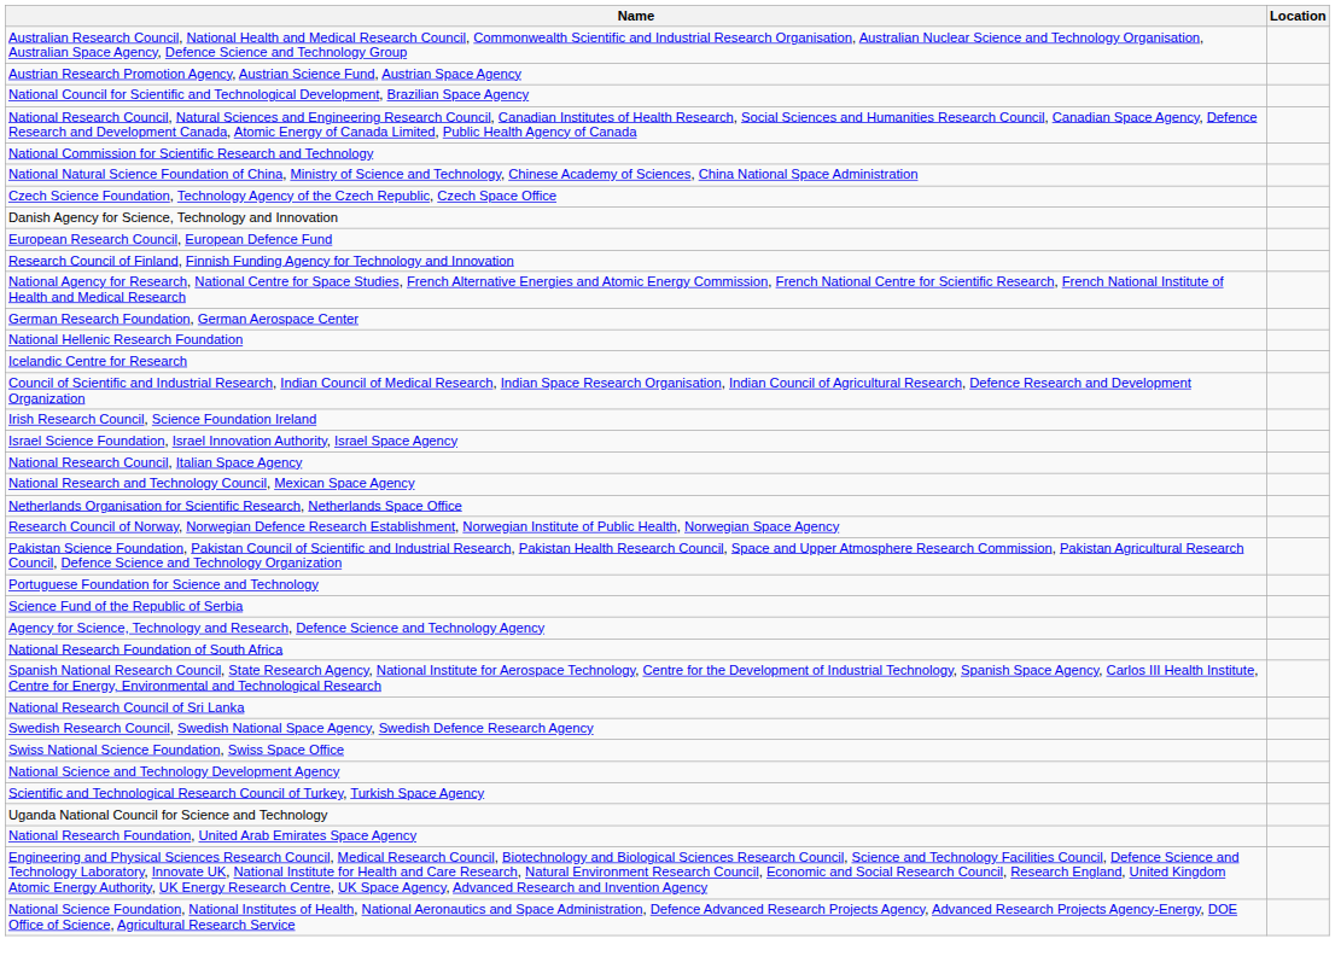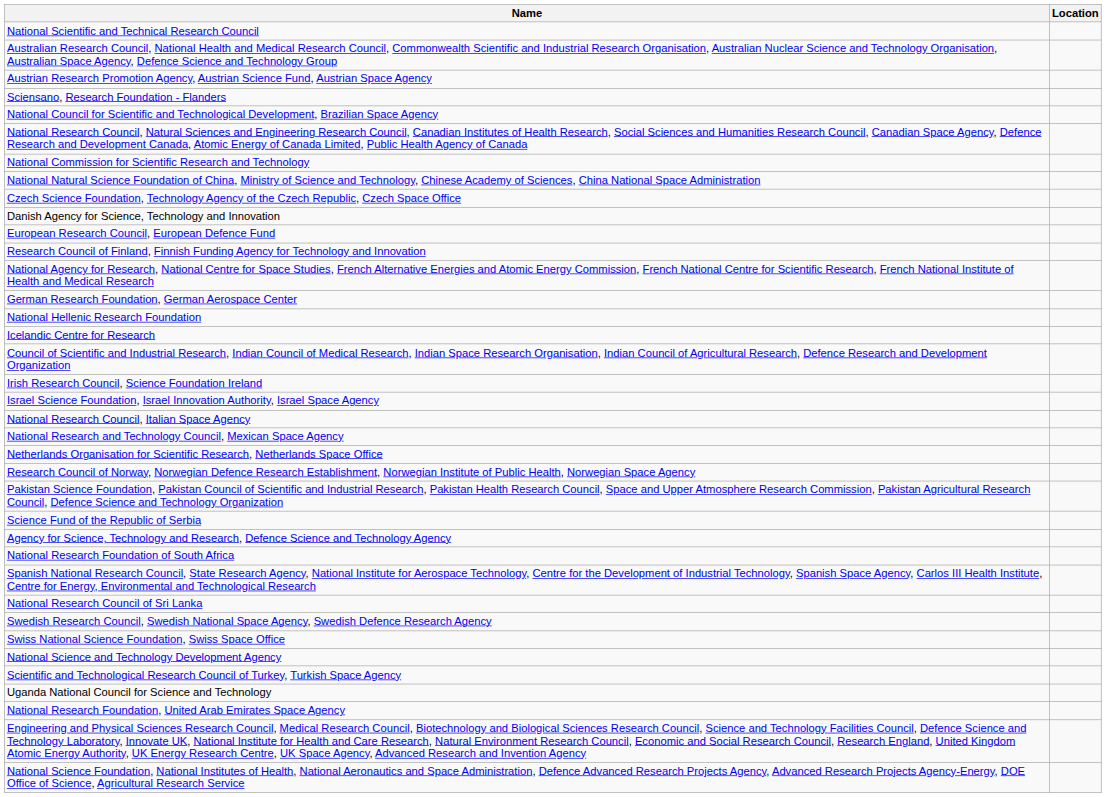 <table class="wikitable sortable">
 <tr>
 <th>Name</th>
 <th>Location</th>
+</tr>
+<tr>
+<td><a href='#'>National Scientific and Technical Research Council</a></td>
+<td></td>
 </tr>
 <tr>
 <td><a href='#'>Australian Research Council</a>, <a href='#'>National Health and Medical Research Council</a>, <a href='#'>Commonwealth Scientific and Industrial Research Organisation</a>, <a href='#'>Australian Nuclear Science and Technology Organisation</a>, <a href='#'>Australian Space Agency</a>, <a href='#'>Defence Science and Technology Group</a></td>
 <td></td>
 </tr>
 <tr>
 <td><a href='#'>Austrian Research Promotion Agency</a>, <a href='#'>Austrian Science Fund</a>, <a href='#'>Austrian Space Agency</a></td>
+<td></td>
+</tr>
+<tr>
+<td><a href='#'>Sciensano</a>, <a href='#'>Research Foundation - Flanders</a></td>
 <td></td>
 </tr>
 <tr>
 <td><a href='#'>National Council for Scientific and Technological Development</a>, <a href='#'>Brazilian Space Agency</a></td>
 <td></td>
 </tr>
 <tr>
 <td><a href='#'>National Research Council</a>, <a href='#'>Natural Sciences and Engineering Research Council</a>, <a href='#'>Canadian Institutes of Health Research</a>, <a href='#'>Social Sciences and Humanities Research Council</a>, <a href='#'>Canadian Space Agency</a>, <a href='#'>Defence Research and Development Canada</a>, <a href='#'>Atomic Energy of Canada Limited</a>, <a href='#'>Public Health Agency of Canada</a></td>
 <td></td>
 </tr>
 <tr>
 <td><a href='#'>National Commission for Scientific Research and Technology</a></td>
 <td></td>
 </tr>
 <tr>
 <td><a href='#'>National Natural Science Foundation of China</a>, <a href='#'>Ministry of Science and Technology</a>, <a href='#'>Chinese Academy of Sciences</a>, <a href='#'>China National Space Administration</a></td>
 <td></td>
 </tr>
 <tr>
 <td><a href='#'>Czech Science Foundation</a>, <a href='#'>Technology Agency of the Czech Republic</a>, <a href='#'>Czech Space Office</a></td>
 <td></td>
 </tr>
 <tr>
 <td>Danish Agency for Science, Technology and Innovation</td>
 <td></td>
 </tr>
 <tr>
 <td><a href='#'>European Research Council</a>, <a href='#'>European Defence Fund</a></td>
 <td></td>
 </tr>
 <tr>
 <td><a href='#'>Research Council of Finland</a>, <a href='#'>Finnish Funding Agency for Technology and Innovation</a></td>
 <td></td>
 </tr>
 <tr>
 <td><a href='#'>National Agency for Research</a>, <a href='#'>National Centre for Space Studies</a>, <a href='#'>French Alternative Energies and Atomic Energy Commission</a>, <a href='#'>French National Centre for Scientific Research</a>, <a href='#'>French National Institute of Health and Medical Research</a></td>
 <td></td>
 </tr>
 <tr>
 <td><a href='#'>German Research Foundation</a>, <a href='#'>German Aerospace Center</a></td>
 <td></td>
 </tr>
 <tr>
 <td><a href='#'>National Hellenic Research Foundation</a></td>
 <td></td>
 </tr>
 <tr>
 <td><a href='#'>Icelandic Centre for Research</a></td>
 <td></td>
 </tr>
 <tr>
 <td><a href='#'>Council of Scientific and Industrial Research</a>, <a href='#'>Indian Council of Medical Research</a>, <a href='#'>Indian Space Research Organisation</a>, <a href='#'>Indian Council of Agricultural Research</a>, <a href='#'>Defence Research and Development Organization</a></td>
 <td></td>
 </tr>
 <tr>
 <td><a href='#'>Irish Research Council</a>, <a href='#'>Science Foundation Ireland</a></td>
 <td></td>
 </tr>
 <tr>
 <td><a href='#'>Israel Science Foundation</a>, <a href='#'>Israel Innovation Authority</a>, <a href='#'>Israel Space Agency</a></td>
 <td></td>
 </tr>
 <tr>
 <td><a href='#'>National Research Council</a>, <a href='#'>Italian Space Agency</a></td>
 <td></td>
 </tr>
 <tr>
 <td><a href='#'>National Research and Technology Council</a>, <a href='#'>Mexican Space Agency</a></td>
 <td></td>
 </tr>
 <tr>
 <td><a href='#'>Netherlands Organisation for Scientific Research</a>, <a href='#'>Netherlands Space Office</a></td>
 <td></td>
 </tr>
 <tr>
 <td><a href='#'>Research Council of Norway</a>, <a href='#'>Norwegian Defence Research Establishment</a>, <a href='#'>Norwegian Institute of Public Health</a>, <a href='#'>Norwegian Space Agency</a></td>
 <td></td>
 </tr>
 <tr>
 <td><a href='#'>Pakistan Science Foundation</a>, <a href='#'>Pakistan Council of Scientific and Industrial Research</a>, <a href='#'>Pakistan Health Research Council</a>, <a href='#'>Space and Upper Atmosphere Research Commission</a>, <a href='#'>Pakistan Agricultural Research Council</a>, <a href='#'>Defence Science and Technology Organization</a></td>
 <td></td>
 </tr>
 <tr>
-<td><a href='#'>Portuguese Foundation for Science and Technology</a></td>
-<td></td>
-</tr>
-<tr>
 <td><a href='#'>Science Fund of the Republic of Serbia</a></td>
 <td></td>
 </tr>
 <tr>
 <td><a href='#'>Agency for Science, Technology and Research</a>, <a href='#'>Defence Science and Technology Agency</a></td>
 <td></td>
 </tr>
 <tr>
 <td><a href='#'>National Research Foundation of South Africa</a></td>
 <td></td>
 </tr>
 <tr>
 <td><a href='#'>Spanish National Research Council</a>, <a href='#'>State Research Agency</a>, <a href='#'>National Institute for Aerospace Technology</a>, <a href='#'>Centre for the Development of Industrial Technology</a>, <a href='#'>Spanish Space Agency</a>, <a href='#'>Carlos III Health Institute</a>, <a href='#'>Centre for Energy, Environmental and Technological Research</a></td>
 <td></td>
 </tr>
 <tr>
 <td><a href='#'>National Research Council of Sri Lanka</a></td>
 <td></td>
 </tr>
 <tr>
 <td><a href='#'>Swedish Research Council</a>, <a href='#'>Swedish National Space Agency</a>, <a href='#'>Swedish Defence Research Agency</a></td>
 <td></td>
 </tr>
 <tr>
 <td><a href='#'>Swiss National Science Foundation</a>, <a href='#'>Swiss Space Office</a></td>
 <td></td>
 </tr>
 <tr>
 <td><a href='#'>National Science and Technology Development Agency</a></td>
 <td></td>
 </tr>
 <tr>
 <td><a href='#'>Scientific and Technological Research Council of Turkey</a>, <a href='#'>Turkish Space Agency</a></td>
 <td></td>
 </tr>
 <tr>
 <td>Uganda National Council for Science and Technology</td>
 <td></td>
 </tr>
 <tr>
 <td><a href='#'>National Research Foundation</a>, <a href='#'>United Arab Emirates Space Agency</a></td>
 <td></td>
 </tr>
 <tr>
 <td><a href='#'>Engineering and Physical Sciences Research Council</a>, <a href='#'>Medical Research Council</a>, <a href='#'>Biotechnology and Biological Sciences Research Council</a>, <a href='#'>Science and Technology Facilities Council</a>, <a href='#'>Defence Science and Technology Laboratory</a>, <a href='#'>Innovate UK</a>, <a href='#'>National Institute for Health and Care Research</a>, <a href='#'>Natural Environment Research Council</a>, <a href='#'>Economic and Social Research Council</a>, <a href='#'>Research England</a>, <a href='#'>United Kingdom Atomic Energy Authority</a>, <a href='#'>UK Energy Research Centre</a>, <a href='#'>UK Space Agency</a>, <a href='#'>Advanced Research and Invention Agency</a></td>
 <td></td>
 </tr>
 <tr>
 <td><a href='#'>National Science Foundation</a>, <a href='#'>National Institutes of Health</a>, <a href='#'>National Aeronautics and Space Administration</a>, <a href='#'>Defence Advanced Research Projects Agency</a>, <a href='#'>Advanced Research Projects Agency-Energy</a>, <a href='#'>DOE Office of Science</a>, <a href='#'>Agricultural Research Service</a></td>
 <td></td>
 </tr>
 </table>
